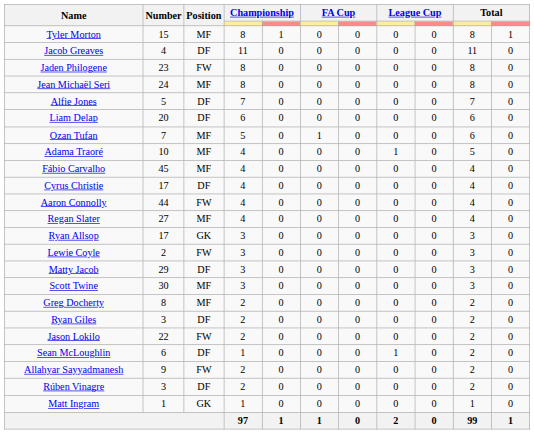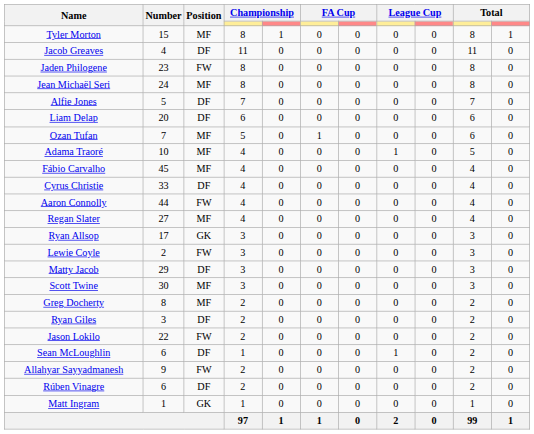 <table class="wikitable" style="font-size: 95%; text-align: center;">
 <tr>
 <th rowspan="2;" style="width:200px;">Name</th>
 <th rowspan=2>Number</th>
 <th rowspan=2>Position</th>
 <th colspan=2><a href='#'>Championship</a></th>
 <th colspan=2><a href='#'>FA Cup</a></th>
 <th colspan=2><a href='#'>League Cup</a></th>
 <th colspan=2>Total</th>
 </tr>
 <tr>
 <th style="width:50px; background:#fe9;"></th>
 <th style="width:50px; background:#ff8888;"></th>
 <th style="width:50px; background:#fe9;"></th>
 <th style="width:50px; background:#ff8888;"></th>
 <th style="width:50px; background:#fe9;"></th>
 <th style="width:50px; background:#ff8888;"></th>
 <th style="width:50px; background:#fe9;"></th>
 <th style="width:50px; background:#ff8888;"></th>
 </tr>
 <tr>
 <td> <a href='#'>Tyler Morton</a></td>
 <td>15</td>
 <td>MF</td>
 <td>8</td>
 <td>1</td>
 <td>0</td>
 <td>0</td>
 <td>0</td>
 <td>0</td>
 <td>8</td>
 <td>1</td>
 </tr>
 <tr>
 <td> <a href='#'>Jacob Greaves</a></td>
 <td>4</td>
 <td>DF</td>
 <td>11</td>
 <td>0</td>
 <td>0</td>
 <td>0</td>
 <td>0</td>
 <td>0</td>
 <td>11</td>
 <td>0</td>
 </tr>
 <tr>
 <td> <a href='#'>Jaden Philogene</a></td>
 <td>23</td>
 <td>FW</td>
 <td>8</td>
 <td>0</td>
 <td>0</td>
 <td>0</td>
 <td>0</td>
 <td>0</td>
 <td>8</td>
 <td>0</td>
 </tr>
 <tr>
 <td> <a href='#'>Jean Michaël Seri</a></td>
 <td>24</td>
 <td>MF</td>
 <td>8</td>
 <td>0</td>
 <td>0</td>
 <td>0</td>
 <td>0</td>
 <td>0</td>
 <td>8</td>
 <td>0</td>
 </tr>
 <tr>
 <td> <a href='#'>Alfie Jones</a></td>
 <td>5</td>
 <td>DF</td>
 <td>7</td>
 <td>0</td>
 <td>0</td>
 <td>0</td>
 <td>0</td>
 <td>0</td>
 <td>7</td>
 <td>0</td>
 </tr>
 <tr>
 <td> <a href='#'>Liam Delap</a></td>
 <td>20</td>
 <td>DF</td>
 <td>6</td>
 <td>0</td>
 <td>0</td>
 <td>0</td>
 <td>0</td>
 <td>0</td>
 <td>6</td>
 <td>0</td>
 </tr>
 <tr>
 <td> <a href='#'>Ozan Tufan</a></td>
 <td>7</td>
 <td>MF</td>
 <td>5</td>
 <td>0</td>
 <td>1</td>
 <td>0</td>
 <td>0</td>
 <td>0</td>
 <td>6</td>
 <td>0</td>
 </tr>
 <tr>
 <td> <a href='#'>Adama Traoré</a></td>
 <td>10</td>
 <td>MF</td>
 <td>4</td>
 <td>0</td>
 <td>0</td>
 <td>0</td>
 <td>1</td>
 <td>0</td>
 <td>5</td>
 <td>0</td>
 </tr>
 <tr>
 <td> <a href='#'>Fábio Carvalho</a></td>
 <td>45</td>
 <td>MF</td>
 <td>4</td>
 <td>0</td>
 <td>0</td>
 <td>0</td>
 <td>0</td>
 <td>0</td>
 <td>4</td>
 <td>0</td>
 </tr>
 <tr>
 <td> <a href='#'>Cyrus Christie</a></td>
-<td>17</td>
+<td>33</td>
 <td>DF</td>
 <td>4</td>
 <td>0</td>
 <td>0</td>
 <td>0</td>
 <td>0</td>
 <td>0</td>
 <td>4</td>
 <td>0</td>
 </tr>
 <tr>
 <td> <a href='#'>Aaron Connolly</a></td>
 <td>44</td>
 <td>FW</td>
 <td>4</td>
 <td>0</td>
 <td>0</td>
 <td>0</td>
 <td>0</td>
 <td>0</td>
 <td>4</td>
 <td>0</td>
 </tr>
 <tr>
 <td> <a href='#'>Regan Slater</a></td>
 <td>27</td>
 <td>MF</td>
 <td>4</td>
 <td>0</td>
 <td>0</td>
 <td>0</td>
 <td>0</td>
 <td>0</td>
 <td>4</td>
 <td>0</td>
 </tr>
 <tr>
 <td> <a href='#'>Ryan Allsop</a></td>
 <td>17</td>
 <td>GK</td>
 <td>3</td>
 <td>0</td>
 <td>0</td>
 <td>0</td>
 <td>0</td>
 <td>0</td>
 <td>3</td>
 <td>0</td>
 </tr>
 <tr>
 <td> <a href='#'>Lewie Coyle</a></td>
 <td>2</td>
 <td>FW</td>
 <td>3</td>
 <td>0</td>
 <td>0</td>
 <td>0</td>
 <td>0</td>
 <td>0</td>
 <td>3</td>
 <td>0</td>
 </tr>
 <tr>
 <td> <a href='#'>Matty Jacob</a></td>
 <td>29</td>
 <td>DF</td>
 <td>3</td>
 <td>0</td>
 <td>0</td>
 <td>0</td>
 <td>0</td>
 <td>0</td>
 <td>3</td>
 <td>0</td>
 </tr>
 <tr>
 <td> <a href='#'>Scott Twine</a></td>
 <td>30</td>
 <td>MF</td>
 <td>3</td>
 <td>0</td>
 <td>0</td>
 <td>0</td>
 <td>0</td>
 <td>0</td>
 <td>3</td>
 <td>0</td>
 </tr>
 <tr>
 <td> <a href='#'>Greg Docherty</a></td>
 <td>8</td>
 <td>MF</td>
 <td>2</td>
 <td>0</td>
 <td>0</td>
 <td>0</td>
 <td>0</td>
 <td>0</td>
 <td>2</td>
 <td>0</td>
 </tr>
 <tr>
 <td> <a href='#'>Ryan Giles</a></td>
 <td>3</td>
 <td>DF</td>
 <td>2</td>
 <td>0</td>
 <td>0</td>
 <td>0</td>
 <td>0</td>
 <td>0</td>
 <td>2</td>
 <td>0</td>
 </tr>
 <tr>
 <td> <a href='#'>Jason Lokilo</a></td>
 <td>22</td>
 <td>FW</td>
 <td>2</td>
 <td>0</td>
 <td>0</td>
 <td>0</td>
 <td>0</td>
 <td>0</td>
 <td>2</td>
 <td>0</td>
 </tr>
 <tr>
 <td> <a href='#'>Sean McLoughlin</a></td>
 <td>6</td>
 <td>DF</td>
 <td>1</td>
 <td>0</td>
 <td>0</td>
 <td>0</td>
 <td>1</td>
 <td>0</td>
 <td>2</td>
 <td>0</td>
 </tr>
 <tr>
 <td> <a href='#'>Allahyar Sayyadmanesh</a></td>
 <td>9</td>
 <td>FW</td>
 <td>2</td>
 <td>0</td>
 <td>0</td>
 <td>0</td>
 <td>0</td>
 <td>0</td>
 <td>2</td>
 <td>0</td>
 </tr>
 <tr>
 <td> <a href='#'>Rúben Vinagre</a></td>
-<td>3</td>
+<td>6</td>
 <td>DF</td>
 <td>2</td>
 <td>0</td>
 <td>0</td>
 <td>0</td>
 <td>0</td>
 <td>0</td>
 <td>2</td>
 <td>0</td>
 </tr>
 <tr>
 <td> <a href='#'>Matt Ingram</a></td>
 <td>1</td>
 <td>GK</td>
 <td>1</td>
 <td>0</td>
 <td>0</td>
 <td>0</td>
 <td>0</td>
 <td>0</td>
 <td>1</td>
 <td>0</td>
 </tr>
 <tr>
 <th scope="row" colspan="3"></th>
 <th>97</th>
 <th>1</th>
 <th>1</th>
 <th>0</th>
 <th>2</th>
 <th>0</th>
 <th>99</th>
 <th>1</th>
 </tr>
 </table>
